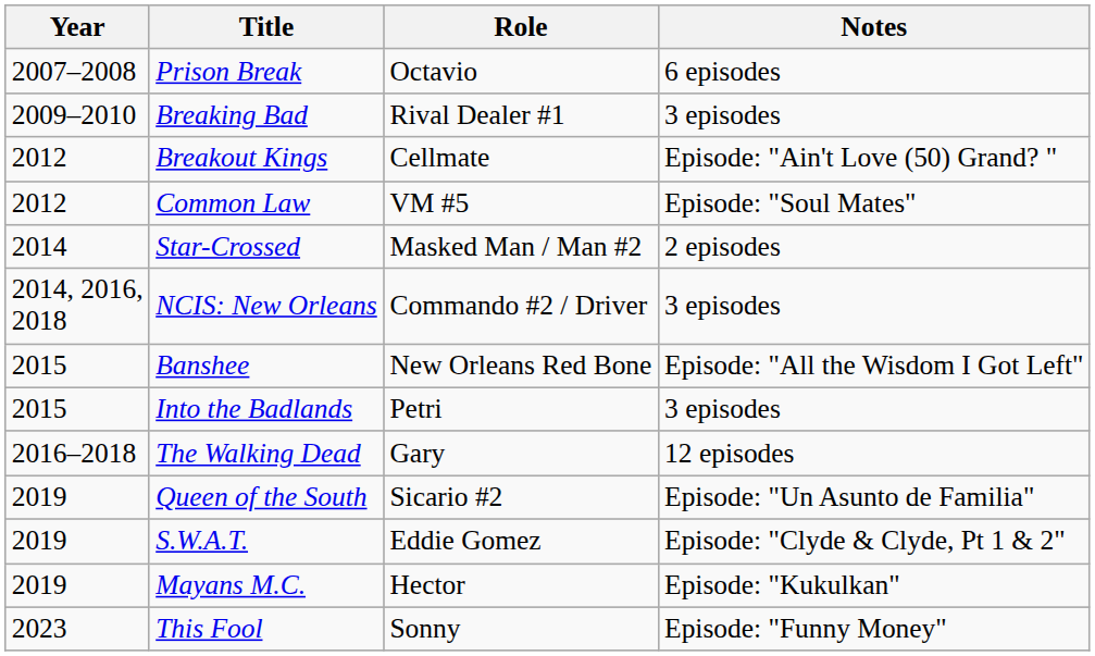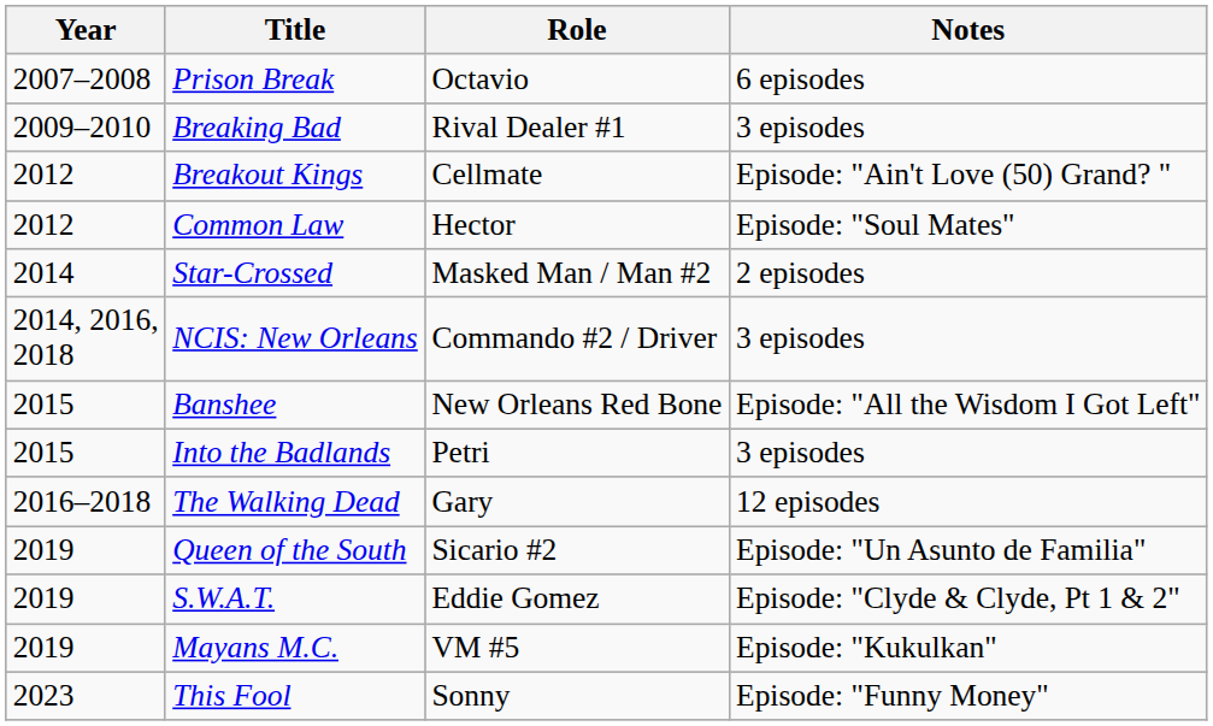 <table class="wikitable sortable">
 <tr>
 <th>Year</th>
 <th>Title</th>
 <th>Role</th>
 <th>Notes</th>
 </tr>
 <tr>
 <td>2007–2008</td>
 <td><em><a href='#'>Prison Break</a></em></td>
 <td>Octavio</td>
 <td>6 episodes</td>
 </tr>
 <tr>
 <td>2009–2010</td>
 <td><em><a href='#'>Breaking Bad</a></em></td>
 <td>Rival Dealer #1</td>
 <td>3 episodes</td>
 </tr>
 <tr>
 <td>2012</td>
 <td><em><a href='#'>Breakout Kings</a></em></td>
 <td>Cellmate</td>
 <td>Episode: "Ain't Love (50) Grand? "</td>
 </tr>
 <tr>
 <td>2012</td>
 <td><a href='#'><em>Common Law</em></a></td>
-<td>VM #5</td>
+<td>Hector</td>
 <td>Episode: "Soul Mates"</td>
 </tr>
 <tr>
 <td>2014</td>
 <td><a href='#'><em>Star-Crossed</em></a></td>
 <td>Masked Man / Man #2</td>
 <td>2 episodes</td>
 </tr>
 <tr>
 <td>2014, 2016,<br>2018</td>
 <td><em><a href='#'>NCIS: New Orleans</a></em></td>
 <td>Commando #2 / Driver</td>
 <td>3 episodes</td>
 </tr>
 <tr>
 <td>2015</td>
 <td><a href='#'><em>Banshee</em></a></td>
 <td>New Orleans Red Bone</td>
 <td>Episode: "All the Wisdom I Got Left"</td>
 </tr>
 <tr>
 <td>2015</td>
 <td><a href='#'><em>Into the Badlands</em></a></td>
 <td>Petri</td>
 <td>3 episodes</td>
 </tr>
 <tr>
 <td>2016–2018</td>
 <td><a href='#'><em>The Walking Dead</em></a></td>
 <td>Gary</td>
 <td>12 episodes</td>
 </tr>
 <tr>
 <td>2019</td>
 <td><a href='#'><em>Queen of the South</em></a></td>
 <td>Sicario #2</td>
 <td>Episode: "Un Asunto de Familia"</td>
 </tr>
 <tr>
 <td>2019</td>
 <td><a href='#'><em>S.W.A.T.</em></a></td>
 <td>Eddie Gomez</td>
 <td>Episode: "Clyde & Clyde, Pt 1 & 2"</td>
 </tr>
 <tr>
 <td>2019</td>
 <td><em><a href='#'>Mayans M.C.</a></em></td>
-<td>Hector</td>
+<td>VM #5</td>
 <td>Episode: "Kukulkan"</td>
 </tr>
 <tr>
 <td>2023</td>
 <td><em><a href='#'>This Fool</a></em></td>
 <td>Sonny</td>
 <td>Episode: "Funny Money"</td>
 </tr>
 </table>
